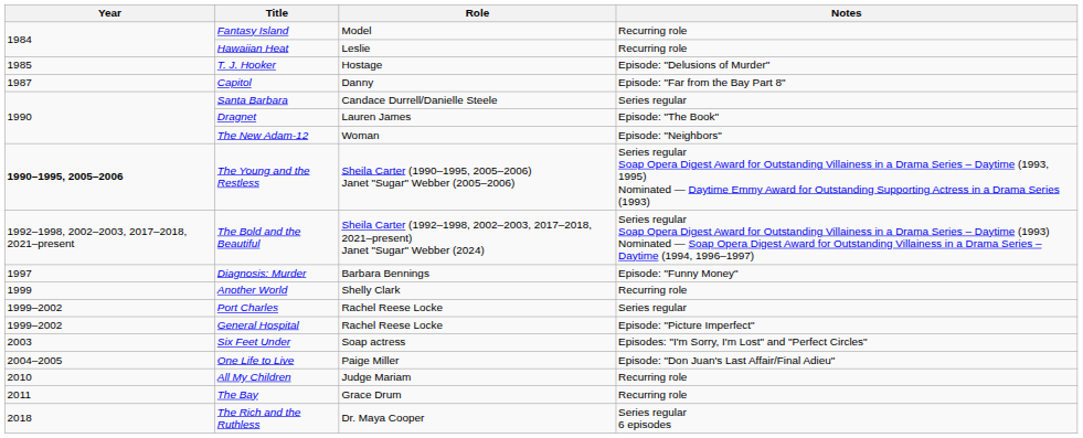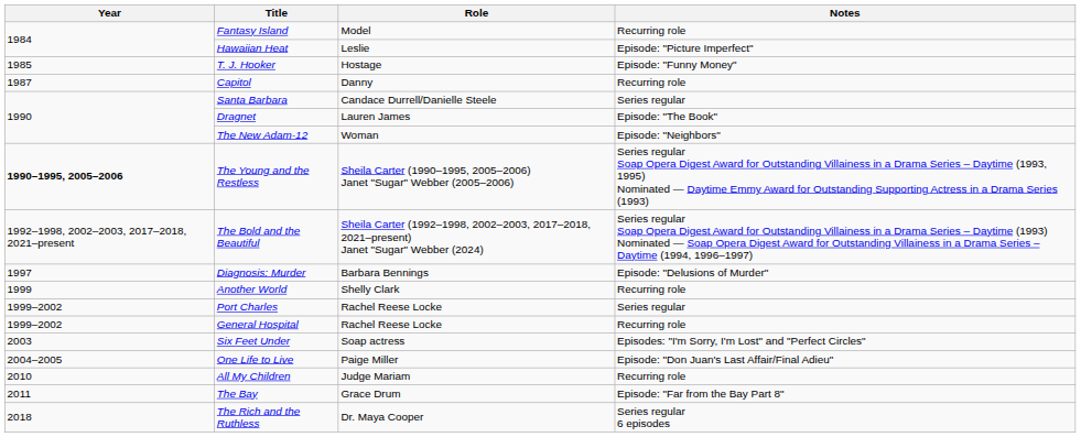 <table class="wikitable sortable">
 <tr>
 <th>Year</th>
 <th>Title</th>
 <th>Role</th>
 <th class="unsortable">Notes</th>
 </tr>
 <tr>
 <td rowspan="2">1984</td>
 <td><em><a href='#'>Fantasy Island</a></em></td>
 <td>Model</td>
 <td>Recurring role</td>
 </tr>
 <tr>
 <td><em><a href='#'>Hawaiian Heat</a></em></td>
 <td>Leslie</td>
-<td>Recurring role</td>
+<td>Episode: "Picture Imperfect"</td>
 </tr>
 <tr>
 <td>1985</td>
 <td><em><a href='#'>T. J. Hooker</a></em></td>
 <td>Hostage</td>
-<td>Episode: "Delusions of Murder"</td>
+<td>Episode: "Funny Money"</td>
 </tr>
 <tr>
 <td>1987</td>
 <td><em><a href='#'>Capitol</a></em></td>
 <td>Danny</td>
-<td>Episode: "Far from the Bay Part 8"</td>
+<td>Recurring role</td>
 </tr>
 <tr>
 <td rowspan="3">1990</td>
 <td><em><a href='#'>Santa Barbara</a></em></td>
 <td>Candace Durrell/Danielle Steele</td>
 <td>Series regular</td>
 </tr>
 <tr>
 <td><em><a href='#'>Dragnet</a></em></td>
 <td>Lauren James</td>
 <td>Episode: "The Book"</td>
 </tr>
 <tr>
 <td><em><a href='#'>The New Adam-12</a></em></td>
 <td>Woman</td>
 <td>Episode: "Neighbors"</td>
 </tr>
 <tr>
 <td><strong>1990–1995, 2005–2006</strong></td>
 <td><em><a href='#'>The Young and the Restless</a></em></td>
 <td><a href='#'>Sheila Carter</a> (1990–1995, 2005–2006) <br> Janet "Sugar" Webber (2005–2006)</td>
 <td>Series regular<br><a href='#'>Soap Opera Digest Award for Outstanding Villainess in a Drama Series – Daytime</a> (1993, 1995)<br>Nominated — <a href='#'>Daytime Emmy Award for Outstanding Supporting Actress in a Drama Series</a> (1993)</td>
 </tr>
 <tr>
 <td>1992–1998, 2002–2003, 2017–2018, 2021–present</td>
 <td><em><a href='#'>The Bold and the Beautiful</a></em></td>
 <td><a href='#'>Sheila Carter</a> (1992–1998, 2002–2003, 2017–2018, 2021–present) <br> Janet "Sugar" Webber (2024)</td>
 <td>Series regular<br><a href='#'>Soap Opera Digest Award for Outstanding Villainess in a Drama Series – Daytime</a> (1993)<br>Nominated — <a href='#'>Soap Opera Digest Award for Outstanding Villainess in a Drama Series – Daytime</a> (1994, 1996–1997)</td>
 </tr>
 <tr>
 <td>1997</td>
 <td><em><a href='#'>Diagnosis: Murder</a></em></td>
 <td>Barbara Bennings</td>
-<td>Episode: "Funny Money"</td>
+<td>Episode: "Delusions of Murder"</td>
 </tr>
 <tr>
 <td>1999</td>
 <td><em><a href='#'>Another World</a></em></td>
 <td>Shelly Clark</td>
 <td>Recurring role</td>
 </tr>
 <tr>
 <td>1999–2002</td>
 <td><em><a href='#'>Port Charles</a></em></td>
 <td>Rachel Reese Locke</td>
 <td>Series regular</td>
 </tr>
 <tr>
 <td>1999–2002</td>
 <td><em><a href='#'>General Hospital</a></em></td>
 <td>Rachel Reese Locke</td>
-<td>Episode: "Picture Imperfect"</td>
+<td>Recurring role</td>
 </tr>
 <tr>
 <td>2003</td>
 <td><em><a href='#'>Six Feet Under</a></em></td>
 <td>Soap actress</td>
 <td>Episodes: "I'm Sorry, I'm Lost" and "Perfect Circles"</td>
 </tr>
 <tr>
 <td>2004–2005</td>
 <td><em><a href='#'>One Life to Live</a></em></td>
 <td>Paige Miller</td>
 <td>Episode: "Don Juan's Last Affair/Final Adieu"</td>
 </tr>
 <tr>
 <td>2010</td>
 <td><em><a href='#'>All My Children</a></em></td>
 <td>Judge Mariam</td>
 <td>Recurring role</td>
 </tr>
 <tr>
 <td>2011</td>
 <td><em><a href='#'>The Bay</a></em></td>
 <td>Grace Drum</td>
-<td>Recurring role</td>
+<td>Episode: "Far from the Bay Part 8"</td>
 </tr>
 <tr>
 <td>2018</td>
 <td><em><a href='#'>The Rich and the Ruthless</a></em></td>
 <td>Dr. Maya Cooper</td>
 <td>Series regular<br>6 episodes</td>
 </tr>
 </table>
